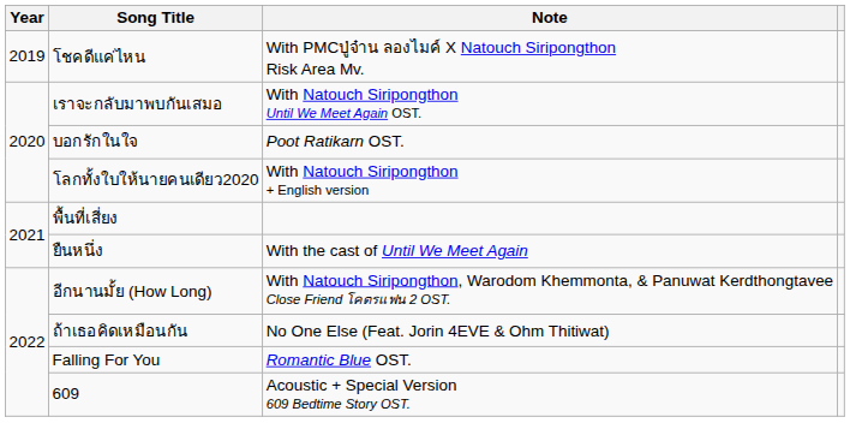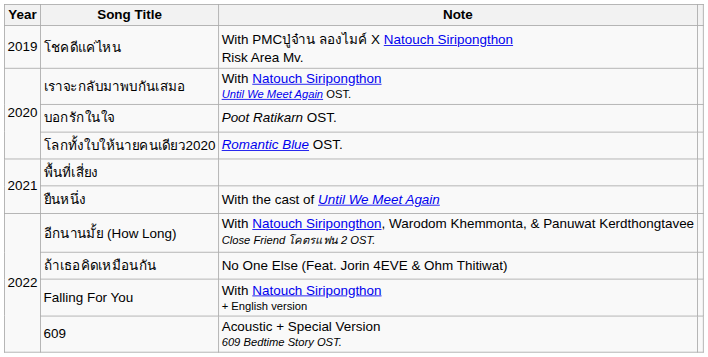 <table class="wikitable">
 <tr>
 <th>Year</th>
 <th>Song Title</th>
 <th>Note</th>
 <th></th>
 </tr>
 <tr>
 <td>2019</td>
 <td>โชคดีแค่ไหน</td>
 <td>With PMCปู่จ๋าน ลองไมค์ X <a href='#'>Natouch Siripongthon</a><br>Risk Area Mv.</td>
 <td></td>
 </tr>
 <tr>
 <td rowspan="3">2020</td>
 <td>เราจะกลับมาพบกันเสมอ</td>
 <td>With <a href='#'>Natouch Siripongthon</a> <br><small><em><a href='#'>Until We Meet Again</a></em> OST.</small></td>
 <td style="text-align: center;"></td>
 </tr>
 <tr>
 <td>บอกรักในใจ</td>
 <td><em>Poot Ratikarn</em> OST.</td>
 <td style="text-align: center;"></td>
 </tr>
 <tr>
 <td>โลกทั้งใบให้นายคนเดียว2020</td>
-<td>With <a href='#'>Natouch Siripongthon</a><br><small>+ English version</small></td>
+<td><em><a href='#'>Romantic Blue</a></em> OST.</td>
 <td style="text-align: center;"></td>
 </tr>
 <tr>
 <td rowspan="2">2021</td>
 <td>พื้นที่เสี่ยง</td>
 <td></td>
 <td style="text-align: center;"></td>
 </tr>
 <tr>
 <td>ยืนหนึ่ง</td>
 <td>With the cast of <a href='#'><em>Until We Meet Again</em></a></td>
 <td style="text-align: center;"></td>
 </tr>
 <tr>
 <td rowspan="4">2022</td>
 <td>อีกนานมั้ย (How Long)</td>
 <td>With <a href='#'>Natouch Siripongthon</a>, Warodom Khemmonta, & Panuwat Kerdthongtavee<br><small><em>Close Friend โคตรแฟน 2 OST.</em></small></td>
 <td style="text-align: center;"></td>
 </tr>
 <tr>
 <td>ถ้าเธอคิดเหมือนกัน</td>
 <td>No One Else (Feat. Jorin 4EVE & Ohm Thitiwat)</td>
 <td></td>
 </tr>
 <tr>
 <td>Falling For You</td>
-<td><em><a href='#'>Romantic Blue</a></em> OST.</td>
+<td>With <a href='#'>Natouch Siripongthon</a><br><small>+ English version</small></td>
 <td></td>
 </tr>
 <tr>
 <td>609</td>
 <td>Acoustic + Special Version<br><em><small>609 Bedtime Story OST.</small></em></td>
 <td></td>
 </tr>
 </table>
